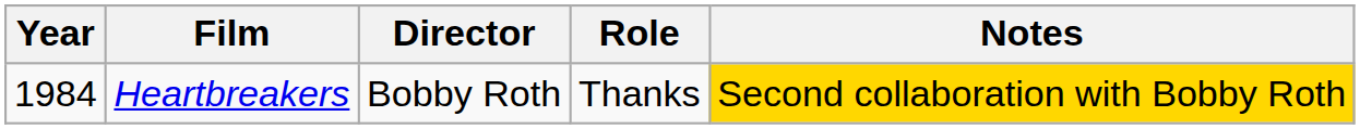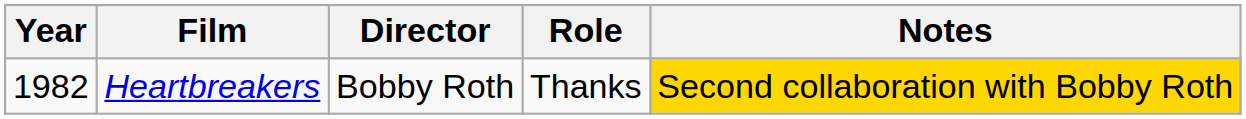 <table class="wikitable">
 <tr>
 <th>Year</th>
 <th>Film</th>
 <th>Director</th>
 <th>Role</th>
 <th>Notes</th>
 </tr>
 <tr>
-<td>1984</td>
+<td>1982</td>
 <td><em><a href='#'>Heartbreakers</a></em></td>
 <td>Bobby Roth</td>
 <td>Thanks</td>
 <td style="background: gold;">Second collaboration with Bobby Roth</td>
 </tr>
 </table>
